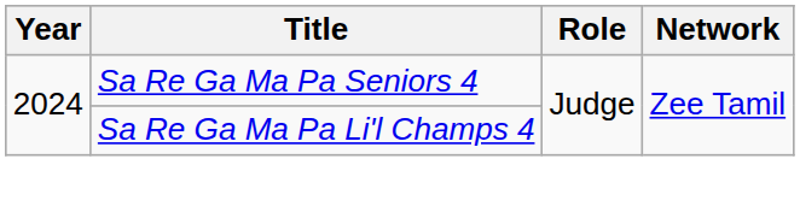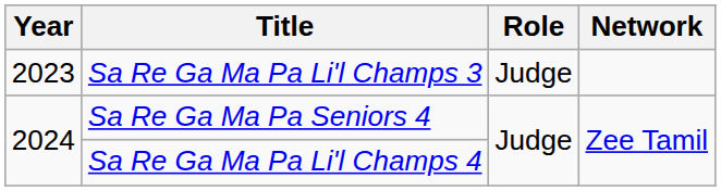 <table class="wikitable">
 <tr>
 <th>Year</th>
 <th>Title</th>
 <th>Role</th>
 <th>Network</th>
+</tr>
+<tr>
+<td>2023</td>
+<td><a href='#'><em>Sa Re Ga Ma Pa Li'l Champs 3</em></a></td>
+<td>Judge</td>
+<td></td>
 </tr>
 <tr>
 <td rowspan="2">2024</td>
 <td><a href='#'><em>Sa Re Ga Ma Pa Seniors 4</em></a></td>
 <td rowspan="2">Judge</td>
 <td rowspan="2"><a href='#'>Zee Tamil</a></td>
 </tr>
 <tr>
 <td><a href='#'><em>Sa Re Ga Ma Pa Li'l Champs 4</em></a></td>
 </tr>
 </table>
